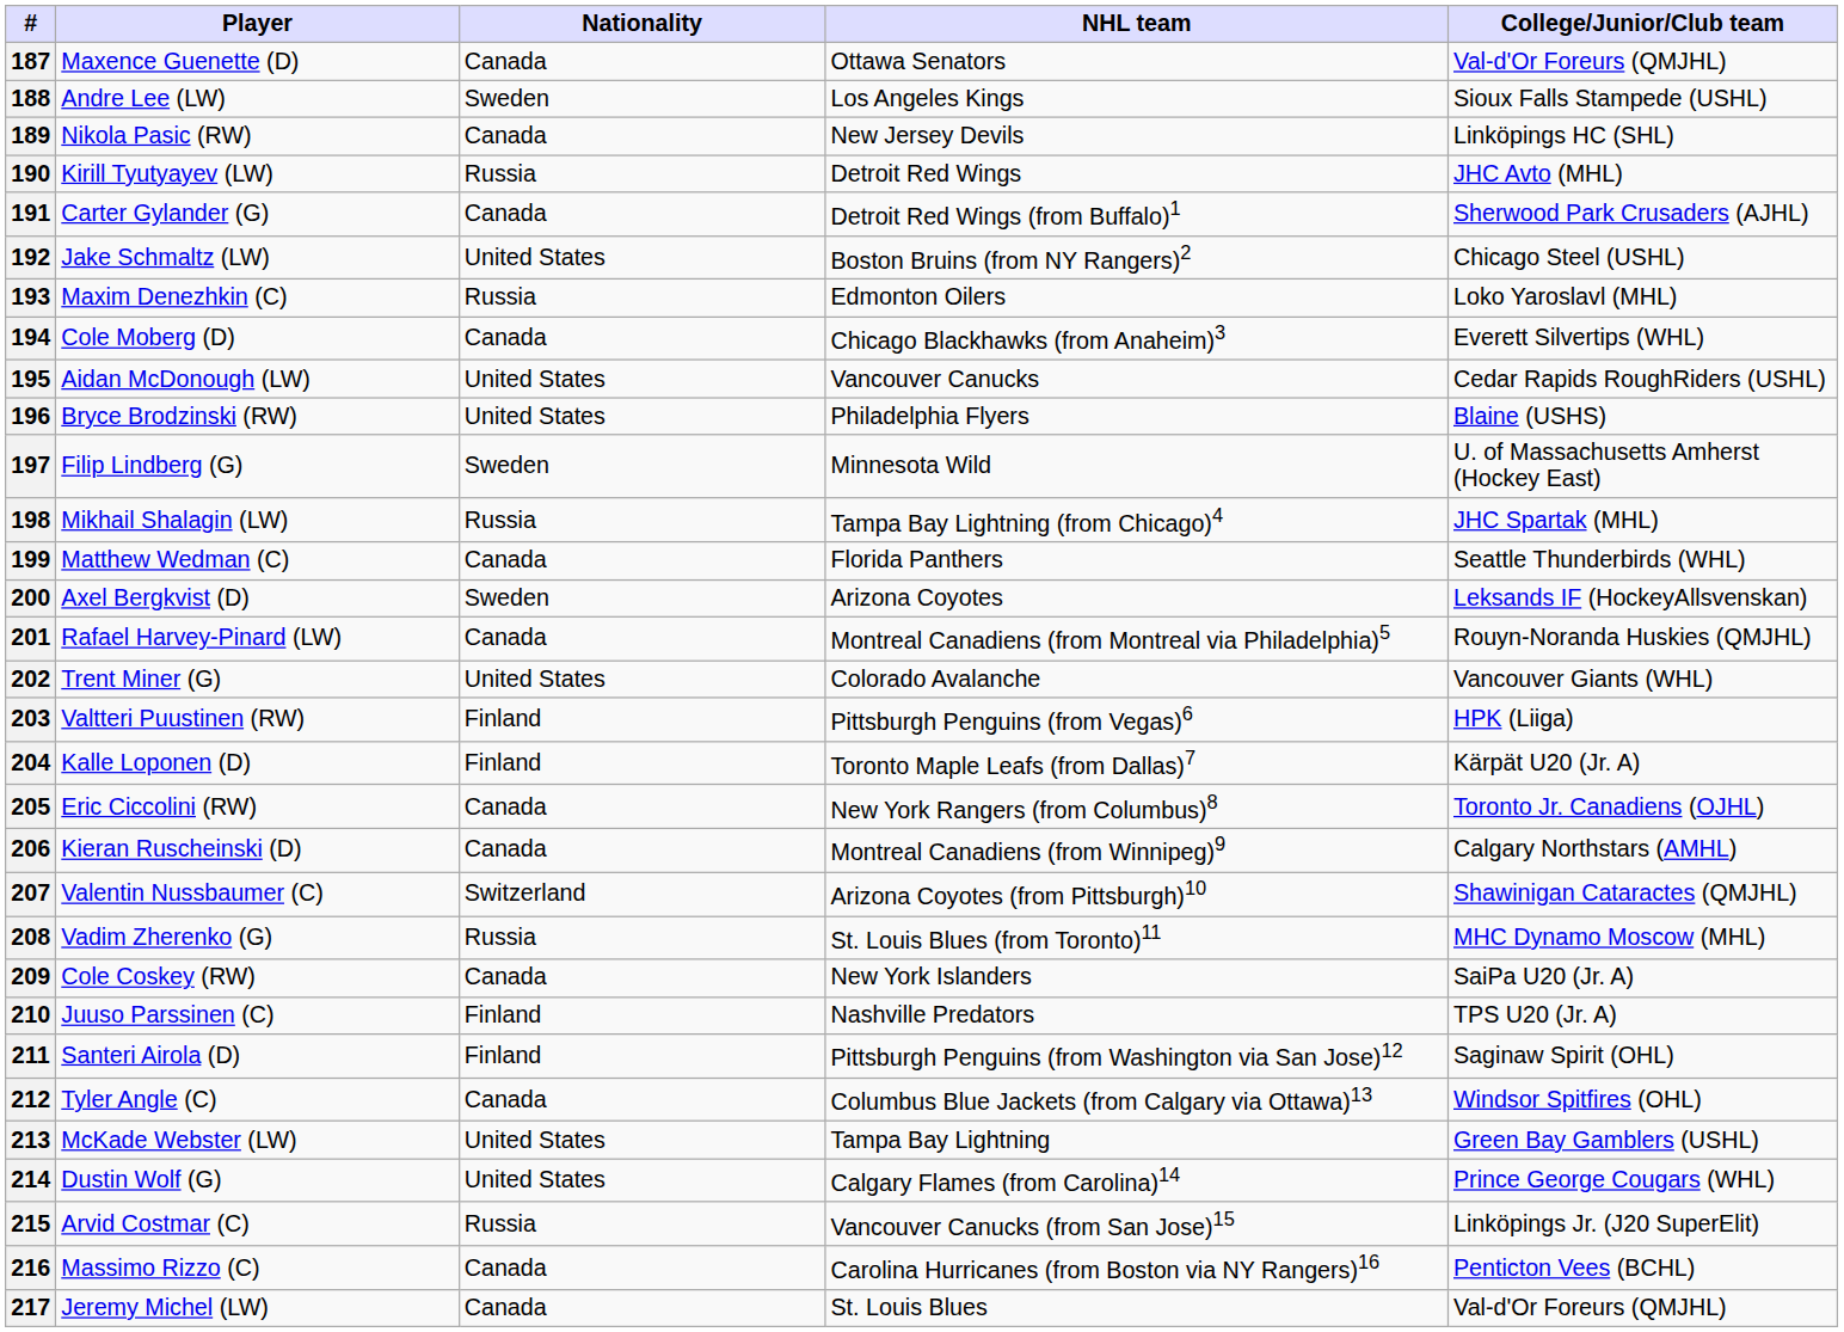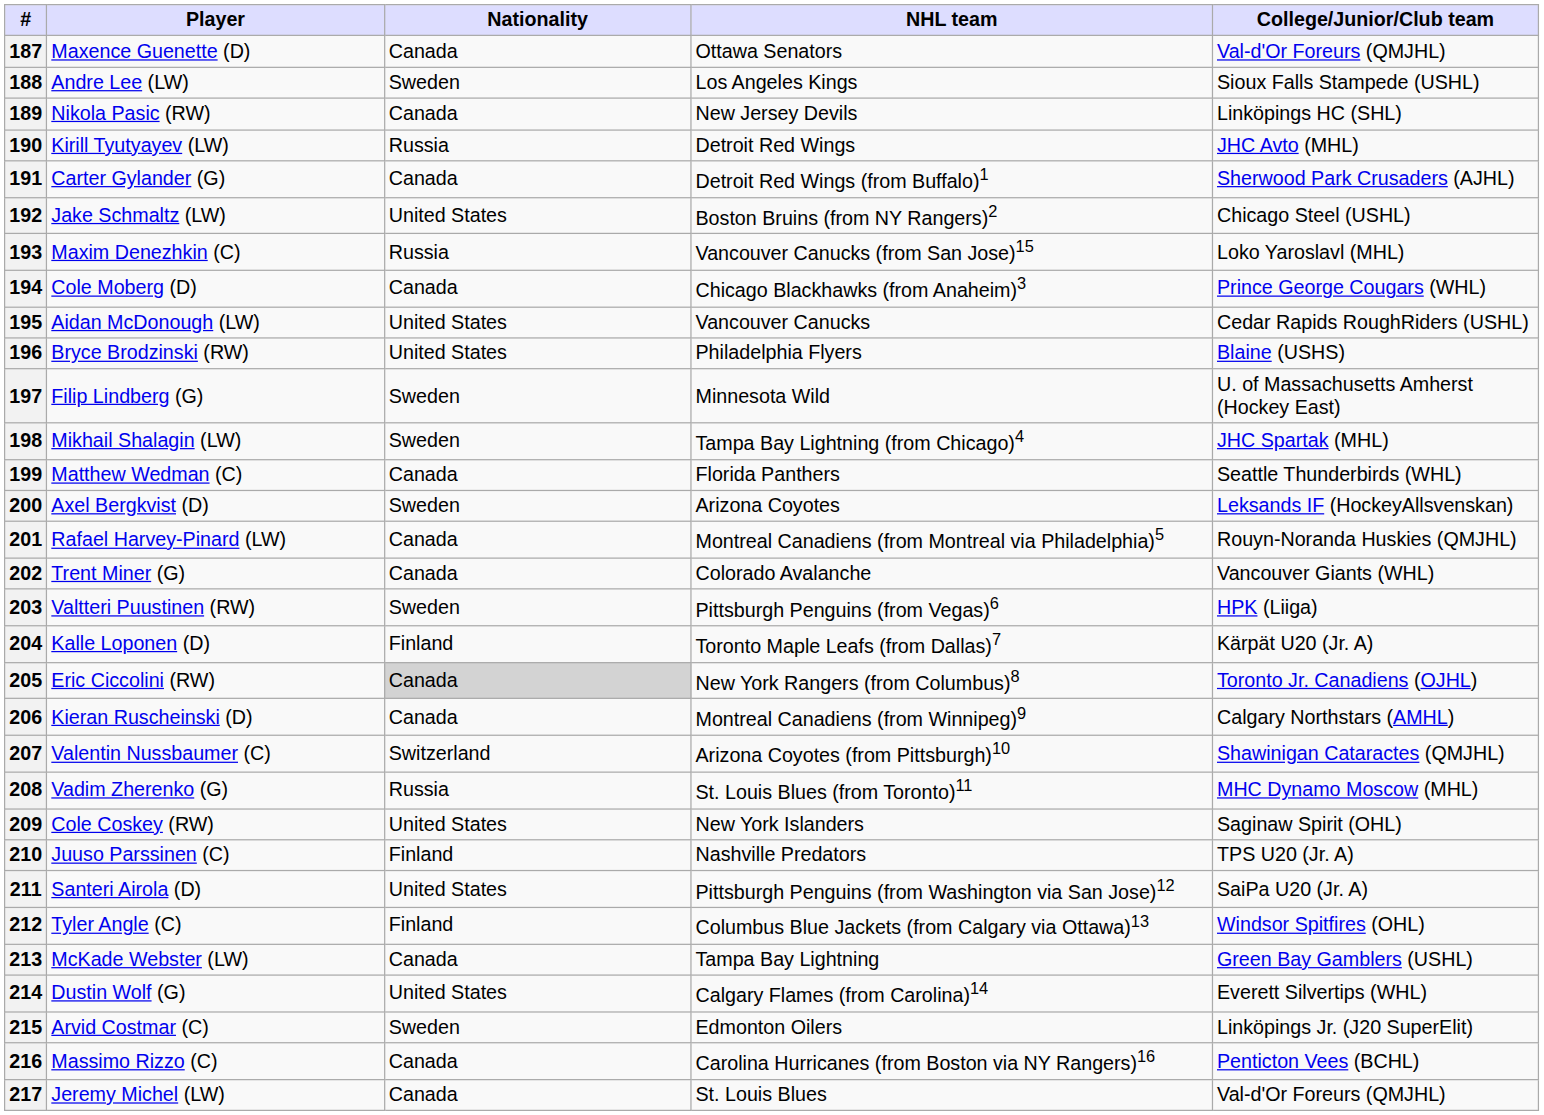 <table class="wikitable">
 <tr>
 <th style="background:#ddf; width:2.75%;">#</th>
 <th style="background:#ddf; width:22.0%;">Player</th>
 <th style="background:#ddf; width:20.0%;">Nationality</th>
 <th style="background:#ddf; width:34.0%;">NHL team</th>
 <th style="background:#ddf; width:100.0%;">College/Junior/Club team</th>
 </tr>
 <tr>
 <th>187</th>
 <td><a href='#'>Maxence Guenette</a> (D)</td>
 <td> Canada</td>
 <td>Ottawa Senators</td>
 <td><a href='#'>Val-d'Or Foreurs</a> (QMJHL)</td>
 </tr>
 <tr>
 <th>188</th>
 <td><a href='#'>Andre Lee</a> (LW)</td>
 <td> Sweden</td>
 <td>Los Angeles Kings</td>
 <td>Sioux Falls Stampede (USHL)</td>
 </tr>
 <tr>
 <th>189</th>
 <td><a href='#'>Nikola Pasic</a> (RW)</td>
 <td> Canada</td>
 <td>New Jersey Devils</td>
 <td>Linköpings HC (SHL)</td>
 </tr>
 <tr>
 <th>190</th>
 <td><a href='#'>Kirill Tyutyayev</a> (LW)</td>
 <td> Russia</td>
 <td>Detroit Red Wings</td>
 <td><a href='#'>JHC Avto</a> (MHL)</td>
 </tr>
 <tr>
 <th>191</th>
 <td><a href='#'>Carter Gylander</a> (G)</td>
 <td> Canada</td>
 <td>Detroit Red Wings (from Buffalo)<sup>1</sup></td>
 <td><a href='#'>Sherwood Park Crusaders</a> (AJHL)</td>
 </tr>
 <tr>
 <th>192</th>
 <td><a href='#'>Jake Schmaltz</a> (LW)</td>
 <td> United States</td>
 <td>Boston Bruins (from NY Rangers)<sup>2</sup></td>
 <td>Chicago Steel (USHL)</td>
 </tr>
 <tr>
 <th>193</th>
 <td><a href='#'>Maxim Denezhkin</a> (C)</td>
 <td> Russia</td>
-<td>Edmonton Oilers</td>
+<td>Vancouver Canucks (from San Jose)<sup>15</sup></td>
 <td>Loko Yaroslavl (MHL)</td>
 </tr>
 <tr>
 <th>194</th>
 <td><a href='#'>Cole Moberg</a> (D)</td>
 <td> Canada</td>
 <td>Chicago Blackhawks (from Anaheim)<sup>3</sup></td>
-<td>Everett Silvertips (WHL)</td>
+<td><a href='#'>Prince George Cougars</a> (WHL)</td>
 </tr>
 <tr>
 <th>195</th>
 <td><a href='#'>Aidan McDonough</a> (LW)</td>
 <td> United States</td>
 <td>Vancouver Canucks</td>
 <td>Cedar Rapids RoughRiders (USHL)</td>
 </tr>
 <tr>
 <th>196</th>
 <td><a href='#'>Bryce Brodzinski</a> (RW)</td>
 <td> United States</td>
 <td>Philadelphia Flyers</td>
 <td><a href='#'>Blaine</a> (USHS)</td>
 </tr>
 <tr>
 <th>197</th>
 <td><a href='#'>Filip Lindberg</a> (G)</td>
 <td> Sweden</td>
 <td>Minnesota Wild</td>
 <td>U. of Massachusetts Amherst (Hockey East)</td>
 </tr>
 <tr>
 <th>198</th>
 <td><a href='#'>Mikhail Shalagin</a> (LW)</td>
-<td> Russia</td>
+<td> Sweden</td>
 <td>Tampa Bay Lightning (from Chicago)<sup>4</sup></td>
 <td><a href='#'>JHC Spartak</a> (MHL)</td>
 </tr>
 <tr>
 <th>199</th>
 <td><a href='#'>Matthew Wedman</a> (C)</td>
 <td> Canada</td>
 <td>Florida Panthers</td>
 <td>Seattle Thunderbirds (WHL)</td>
 </tr>
 <tr>
 <th>200</th>
 <td><a href='#'>Axel Bergkvist</a> (D)</td>
 <td> Sweden</td>
 <td>Arizona Coyotes</td>
 <td><a href='#'>Leksands IF</a> (HockeyAllsvenskan)</td>
 </tr>
 <tr>
 <th>201</th>
 <td><a href='#'>Rafael Harvey-Pinard</a> (LW)</td>
 <td> Canada</td>
 <td>Montreal Canadiens (from Montreal via Philadelphia)<sup>5</sup></td>
 <td>Rouyn-Noranda Huskies (QMJHL)</td>
 </tr>
 <tr>
 <th>202</th>
 <td><a href='#'>Trent Miner</a> (G)</td>
-<td> United States</td>
+<td> Canada</td>
 <td>Colorado Avalanche</td>
 <td>Vancouver Giants (WHL)</td>
 </tr>
 <tr>
 <th>203</th>
 <td><a href='#'>Valtteri Puustinen</a> (RW)</td>
-<td> Finland</td>
+<td> Sweden</td>
 <td>Pittsburgh Penguins (from Vegas)<sup>6</sup></td>
 <td><a href='#'>HPK</a> (Liiga)</td>
 </tr>
 <tr>
 <th>204</th>
 <td><a href='#'>Kalle Loponen</a> (D)</td>
 <td> Finland</td>
 <td>Toronto Maple Leafs (from Dallas)<sup>7</sup></td>
 <td>Kärpät U20 (Jr. A)</td>
 </tr>
 <tr>
 <th>205</th>
 <td><a href='#'>Eric Ciccolini</a> (RW)</td>
-<td> Canada</td>
+<td style="background: lightgrey;"> Canada</td>
 <td>New York Rangers (from Columbus)<sup>8</sup></td>
 <td><a href='#'>Toronto Jr. Canadiens</a> (<a href='#'>OJHL</a>)</td>
 </tr>
 <tr>
 <th>206</th>
 <td><a href='#'>Kieran Ruscheinski</a> (D)</td>
 <td> Canada</td>
 <td>Montreal Canadiens (from Winnipeg)<sup>9</sup></td>
 <td>Calgary Northstars (<a href='#'>AMHL</a>)</td>
 </tr>
 <tr>
 <th>207</th>
 <td><a href='#'>Valentin Nussbaumer</a> (C)</td>
 <td> Switzerland</td>
 <td>Arizona Coyotes (from Pittsburgh)<sup>10</sup></td>
 <td><a href='#'>Shawinigan Cataractes</a> (QMJHL)</td>
 </tr>
 <tr>
 <th>208</th>
 <td><a href='#'>Vadim Zherenko</a> (G)</td>
 <td> Russia</td>
 <td>St. Louis Blues (from Toronto)<sup>11</sup></td>
 <td><a href='#'>MHC Dynamo Moscow</a> (MHL)</td>
 </tr>
 <tr>
 <th>209</th>
 <td><a href='#'>Cole Coskey</a> (RW)</td>
-<td> Canada</td>
+<td> United States</td>
 <td>New York Islanders</td>
-<td>SaiPa U20 (Jr. A)</td>
+<td>Saginaw Spirit (OHL)</td>
 </tr>
 <tr>
 <th>210</th>
 <td><a href='#'>Juuso Parssinen</a> (C)</td>
 <td> Finland</td>
 <td>Nashville Predators</td>
 <td>TPS U20 (Jr. A)</td>
 </tr>
 <tr>
 <th>211</th>
 <td><a href='#'>Santeri Airola</a> (D)</td>
-<td> Finland</td>
+<td> United States</td>
 <td>Pittsburgh Penguins (from Washington via San Jose)<sup>12</sup></td>
-<td>Saginaw Spirit (OHL)</td>
+<td>SaiPa U20 (Jr. A)</td>
 </tr>
 <tr>
 <th>212</th>
 <td><a href='#'>Tyler Angle</a> (C)</td>
-<td> Canada</td>
+<td> Finland</td>
 <td>Columbus Blue Jackets (from Calgary via Ottawa)<sup>13</sup></td>
 <td><a href='#'>Windsor Spitfires</a> (OHL)</td>
 </tr>
 <tr>
 <th>213</th>
 <td><a href='#'>McKade Webster</a> (LW)</td>
-<td> United States</td>
+<td> Canada</td>
 <td>Tampa Bay Lightning</td>
 <td><a href='#'>Green Bay Gamblers</a> (USHL)</td>
 </tr>
 <tr>
 <th>214</th>
 <td><a href='#'>Dustin Wolf</a> (G)</td>
 <td> United States</td>
 <td>Calgary Flames (from Carolina)<sup>14</sup></td>
-<td><a href='#'>Prince George Cougars</a> (WHL)</td>
+<td>Everett Silvertips (WHL)</td>
 </tr>
 <tr>
 <th>215</th>
 <td><a href='#'>Arvid Costmar</a> (C)</td>
-<td> Russia</td>
-<td>Vancouver Canucks (from San Jose)<sup>15</sup></td>
+<td> Sweden</td>
+<td>Edmonton Oilers</td>
 <td>Linköpings Jr. (J20 SuperElit)</td>
 </tr>
 <tr>
 <th>216</th>
 <td><a href='#'>Massimo Rizzo</a> (C)</td>
 <td> Canada</td>
 <td>Carolina Hurricanes (from Boston via NY Rangers)<sup>16</sup></td>
 <td><a href='#'>Penticton Vees</a> (BCHL)</td>
 </tr>
 <tr>
 <th>217</th>
 <td><a href='#'>Jeremy Michel</a> (LW)</td>
 <td> Canada</td>
 <td>St. Louis Blues</td>
 <td>Val-d'Or Foreurs (QMJHL)</td>
 </tr>
 </table>
